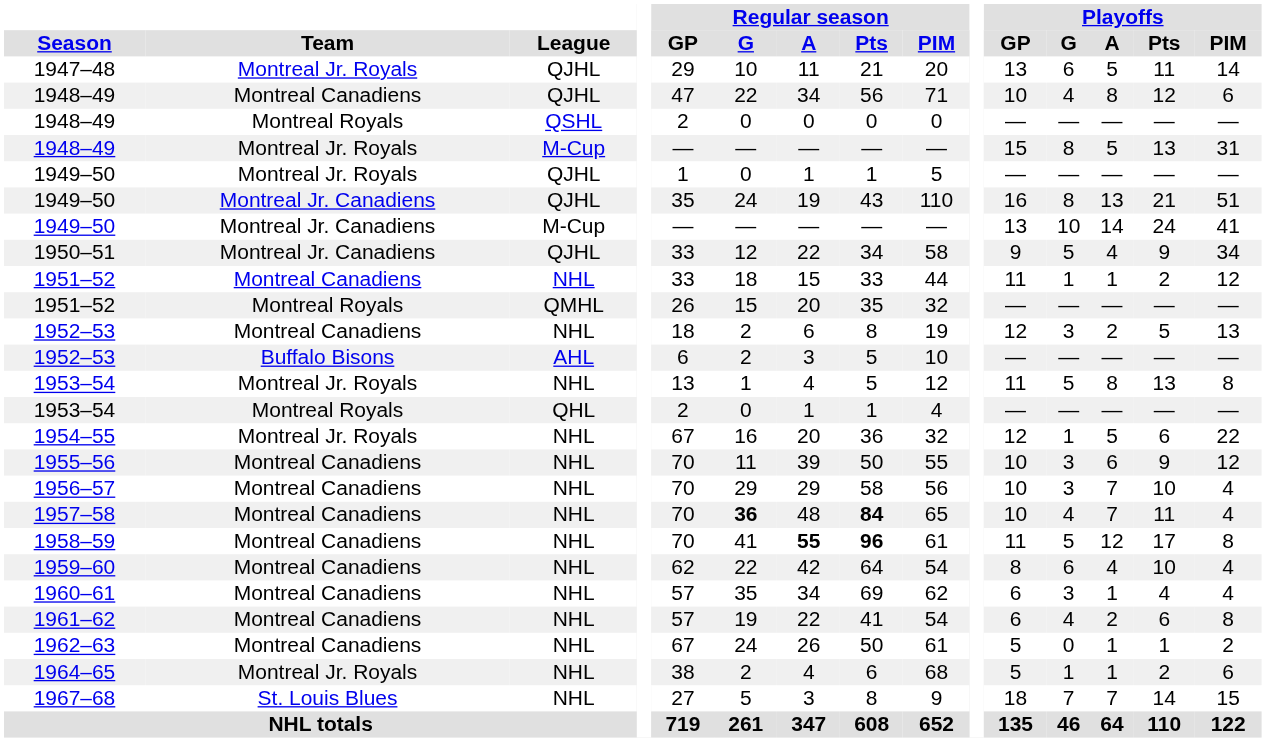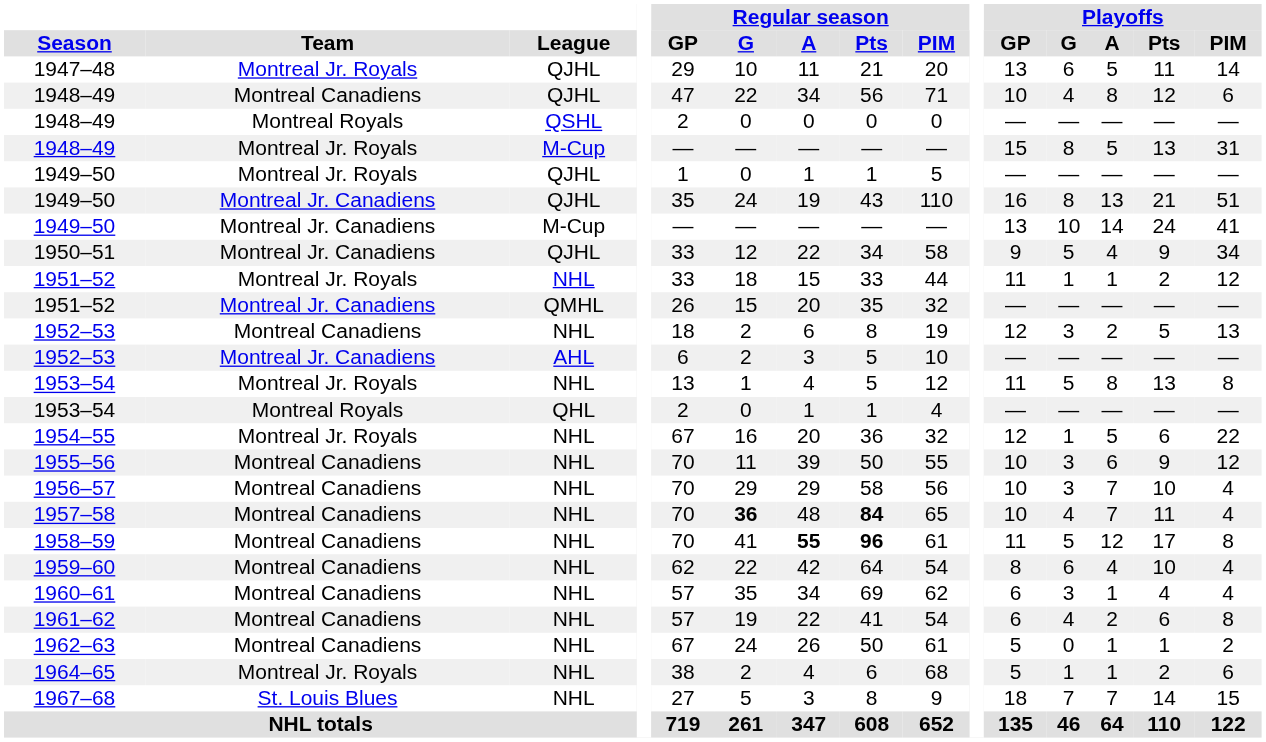 <table border="0" cellpadding="1" cellspacing="0" style="text-align:center; width:60em;">
 <tr style="background:#e0e0e0;">
 <th colspan="3"  bgcolor="#ffffff"> </th>
 <th rowspan="99" bgcolor="#ffffff"> </th>
 <th colspan="5"><a href='#'>Regular season</a></th>
 <th rowspan="99" bgcolor="#ffffff"> </th>
 <th colspan="5"><a href='#'>Playoffs</a></th>
 </tr>
 <tr style="background:#e0e0e0;">
 <th><a href='#'>Season</a></th>
 <th>Team</th>
 <th>League</th>
 <th>GP</th>
 <th><a href='#'>G</a></th>
 <th><a href='#'>A</a></th>
 <th><a href='#'>Pts</a></th>
 <th><a href='#'>PIM</a></th>
 <th>GP</th>
 <th>G</th>
 <th>A</th>
 <th>Pts</th>
 <th>PIM</th>
 </tr>
 <tr>
 <td>1947–48</td>
 <td><a href='#'>Montreal Jr. Royals</a></td>
 <td>QJHL</td>
 <td>29</td>
 <td>10</td>
 <td>11</td>
 <td>21</td>
 <td>20</td>
 <td>13</td>
 <td>6</td>
 <td>5</td>
 <td>11</td>
 <td>14</td>
 </tr>
 <tr style="background:#f0f0f0;">
 <td>1948–49</td>
 <td>Montreal Canadiens</td>
 <td>QJHL</td>
 <td>47</td>
 <td>22</td>
 <td>34</td>
 <td>56</td>
 <td>71</td>
 <td>10</td>
 <td>4</td>
 <td>8</td>
 <td>12</td>
 <td>6</td>
 </tr>
 <tr>
 <td>1948–49</td>
 <td>Montreal Royals</td>
 <td><a href='#'>QSHL</a></td>
 <td>2</td>
 <td>0</td>
 <td>0</td>
 <td>0</td>
 <td>0</td>
 <td>—</td>
 <td>—</td>
 <td>—</td>
 <td>—</td>
 <td>—</td>
 </tr>
 <tr style="background:#f0f0f0;">
 <td><a href='#'>1948–49</a></td>
 <td>Montreal Jr. Royals</td>
 <td><a href='#'>M-Cup</a></td>
 <td>—</td>
 <td>—</td>
 <td>—</td>
 <td>—</td>
 <td>—</td>
 <td>15</td>
 <td>8</td>
 <td>5</td>
 <td>13</td>
 <td>31</td>
 </tr>
 <tr>
 <td>1949–50</td>
 <td>Montreal Jr. Royals</td>
 <td>QJHL</td>
 <td>1</td>
 <td>0</td>
 <td>1</td>
 <td>1</td>
 <td>5</td>
 <td>—</td>
 <td>—</td>
 <td>—</td>
 <td>—</td>
 <td>—</td>
 </tr>
 <tr style="background:#f0f0f0;">
 <td>1949–50</td>
 <td><a href='#'>Montreal Jr. Canadiens</a></td>
 <td>QJHL</td>
 <td>35</td>
 <td>24</td>
 <td>19</td>
 <td>43</td>
 <td>110</td>
 <td>16</td>
 <td>8</td>
 <td>13</td>
 <td>21</td>
 <td>51</td>
 </tr>
 <tr>
 <td><a href='#'>1949–50</a></td>
 <td>Montreal Jr. Canadiens</td>
 <td>M-Cup</td>
 <td>—</td>
 <td>—</td>
 <td>—</td>
 <td>—</td>
 <td>—</td>
 <td>13</td>
 <td>10</td>
 <td>14</td>
 <td>24</td>
 <td>41</td>
 </tr>
 <tr style="background:#f0f0f0;">
 <td>1950–51</td>
 <td>Montreal Jr. Canadiens</td>
 <td>QJHL</td>
 <td>33</td>
 <td>12</td>
 <td>22</td>
 <td>34</td>
 <td>58</td>
 <td>9</td>
 <td>5</td>
 <td>4</td>
 <td>9</td>
 <td>34</td>
 </tr>
 <tr>
 <td><a href='#'>1951–52</a></td>
-<td><a href='#'>Montreal Canadiens</a></td>
+<td>Montreal Jr. Royals</td>
 <td><a href='#'>NHL</a></td>
 <td>33</td>
 <td>18</td>
 <td>15</td>
 <td>33</td>
 <td>44</td>
 <td>11</td>
 <td>1</td>
 <td>1</td>
 <td>2</td>
 <td>12</td>
 </tr>
 <tr style="background:#f0f0f0;">
 <td>1951–52</td>
-<td>Montreal Royals</td>
+<td><a href='#'>Montreal Jr. Canadiens</a></td>
 <td>QMHL</td>
 <td>26</td>
 <td>15</td>
 <td>20</td>
 <td>35</td>
 <td>32</td>
 <td>—</td>
 <td>—</td>
 <td>—</td>
 <td>—</td>
 <td>—</td>
 </tr>
 <tr>
 <td><a href='#'>1952–53</a></td>
 <td>Montreal Canadiens</td>
 <td>NHL</td>
 <td>18</td>
 <td>2</td>
 <td>6</td>
 <td>8</td>
 <td>19</td>
 <td>12</td>
 <td>3</td>
 <td>2</td>
 <td>5</td>
 <td>13</td>
 </tr>
 <tr style="background:#f0f0f0;">
 <td><a href='#'>1952–53</a></td>
-<td><a href='#'>Buffalo Bisons</a></td>
+<td><a href='#'>Montreal Jr. Canadiens</a></td>
 <td><a href='#'>AHL</a></td>
 <td>6</td>
 <td>2</td>
 <td>3</td>
 <td>5</td>
 <td>10</td>
 <td>—</td>
 <td>—</td>
 <td>—</td>
 <td>—</td>
 <td>—</td>
 </tr>
 <tr>
 <td><a href='#'>1953–54</a></td>
 <td>Montreal Jr. Royals</td>
 <td>NHL</td>
 <td>13</td>
 <td>1</td>
 <td>4</td>
 <td>5</td>
 <td>12</td>
 <td>11</td>
 <td>5</td>
 <td>8</td>
 <td>13</td>
 <td>8</td>
 </tr>
 <tr style="background:#f0f0f0;">
 <td>1953–54</td>
 <td>Montreal Royals</td>
 <td>QHL</td>
 <td>2</td>
 <td>0</td>
 <td>1</td>
 <td>1</td>
 <td>4</td>
 <td>—</td>
 <td>—</td>
 <td>—</td>
 <td>—</td>
 <td>—</td>
 </tr>
 <tr>
 <td><a href='#'>1954–55</a></td>
 <td>Montreal Jr. Royals</td>
 <td>NHL</td>
 <td>67</td>
 <td>16</td>
 <td>20</td>
 <td>36</td>
 <td>32</td>
 <td>12</td>
 <td>1</td>
 <td>5</td>
 <td>6</td>
 <td>22</td>
 </tr>
 <tr style="background:#f0f0f0;">
 <td><a href='#'>1955–56</a></td>
 <td>Montreal Canadiens</td>
 <td>NHL</td>
 <td>70</td>
 <td>11</td>
 <td>39</td>
 <td>50</td>
 <td>55</td>
 <td>10</td>
 <td>3</td>
 <td>6</td>
 <td>9</td>
 <td>12</td>
 </tr>
 <tr>
 <td><a href='#'>1956–57</a></td>
 <td>Montreal Canadiens</td>
 <td>NHL</td>
 <td>70</td>
 <td>29</td>
 <td>29</td>
 <td>58</td>
 <td>56</td>
 <td>10</td>
 <td>3</td>
 <td>7</td>
 <td>10</td>
 <td>4</td>
 </tr>
 <tr style="background:#f0f0f0;">
 <td><a href='#'>1957–58</a></td>
 <td>Montreal Canadiens</td>
 <td>NHL</td>
 <td>70</td>
 <td><strong>36</strong></td>
 <td>48</td>
 <td><strong>84</strong></td>
 <td>65</td>
 <td>10</td>
 <td>4</td>
 <td>7</td>
 <td>11</td>
 <td>4</td>
 </tr>
 <tr>
 <td><a href='#'>1958–59</a></td>
 <td>Montreal Canadiens</td>
 <td>NHL</td>
 <td>70</td>
 <td>41</td>
 <td><strong>55</strong></td>
 <td><strong>96</strong></td>
 <td>61</td>
 <td>11</td>
 <td>5</td>
 <td>12</td>
 <td>17</td>
 <td>8</td>
 </tr>
 <tr style="background:#f0f0f0;">
 <td><a href='#'>1959–60</a></td>
 <td>Montreal Canadiens</td>
 <td>NHL</td>
 <td>62</td>
 <td>22</td>
 <td>42</td>
 <td>64</td>
 <td>54</td>
 <td>8</td>
 <td>6</td>
 <td>4</td>
 <td>10</td>
 <td>4</td>
 </tr>
 <tr>
 <td><a href='#'>1960–61</a></td>
 <td>Montreal Canadiens</td>
 <td>NHL</td>
 <td>57</td>
 <td>35</td>
 <td>34</td>
 <td>69</td>
 <td>62</td>
 <td>6</td>
 <td>3</td>
 <td>1</td>
 <td>4</td>
 <td>4</td>
 </tr>
 <tr style="background:#f0f0f0;">
 <td><a href='#'>1961–62</a></td>
 <td>Montreal Canadiens</td>
 <td>NHL</td>
 <td>57</td>
 <td>19</td>
 <td>22</td>
 <td>41</td>
 <td>54</td>
 <td>6</td>
 <td>4</td>
 <td>2</td>
 <td>6</td>
 <td>8</td>
 </tr>
 <tr>
 <td><a href='#'>1962–63</a></td>
 <td>Montreal Canadiens</td>
 <td>NHL</td>
 <td>67</td>
 <td>24</td>
 <td>26</td>
 <td>50</td>
 <td>61</td>
 <td>5</td>
 <td>0</td>
 <td>1</td>
 <td>1</td>
 <td>2</td>
 </tr>
 <tr style="background:#f0f0f0;">
 <td><a href='#'>1964–65</a></td>
 <td>Montreal Jr. Royals</td>
 <td>NHL</td>
 <td>38</td>
 <td>2</td>
 <td>4</td>
 <td>6</td>
 <td>68</td>
 <td>5</td>
 <td>1</td>
 <td>1</td>
 <td>2</td>
 <td>6</td>
 </tr>
 <tr>
 <td><a href='#'>1967–68</a></td>
 <td><a href='#'>St. Louis Blues</a></td>
 <td>NHL</td>
 <td>27</td>
 <td>5</td>
 <td>3</td>
 <td>8</td>
 <td>9</td>
 <td>18</td>
 <td>7</td>
 <td>7</td>
 <td>14</td>
 <td>15</td>
 </tr>
 <tr style="background:#e0e0e0;">
 <th colspan="3">NHL totals</th>
 <th>719</th>
 <th>261</th>
 <th>347</th>
 <th>608</th>
 <th>652</th>
 <th>135</th>
 <th>46</th>
 <th>64</th>
 <th>110</th>
 <th>122</th>
 </tr>
 </table>
